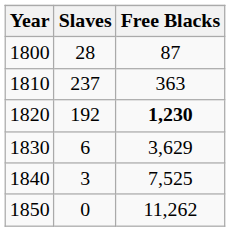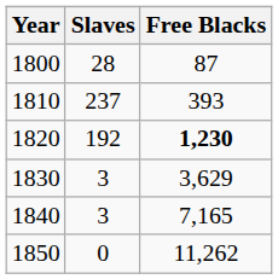 <table class="wikitable floatright" style="text-align:center;" align="right">
 <tr>
 </tr>
 <tr>
 <th>Year</th>
 <th>Slaves</th>
 <th>Free Blacks</th>
 </tr>
 <tr>
 <td>1800</td>
 <td>28</td>
 <td>87</td>
 </tr>
 <tr>
 <td>1810</td>
 <td>237</td>
-<td>363</td>
+<td>393</td>
 </tr>
 <tr>
 <td>1820</td>
 <td>192</td>
 <td><strong>1,230</strong></td>
 </tr>
 <tr>
 <td>1830</td>
-<td>6</td>
+<td>3</td>
 <td>3,629</td>
 </tr>
 <tr>
 <td>1840</td>
 <td>3</td>
-<td>7,525</td>
+<td>7,165</td>
 </tr>
 <tr>
 <td>1850</td>
 <td>0</td>
 <td>11,262</td>
 </tr>
 </table>
